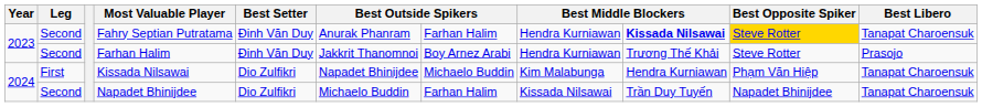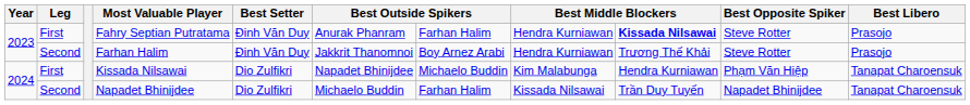 <table class="wikitable">
 <tr>
 <th>Year</th>
 <th>Leg</th>
 <th width=1% rowspan=5 bgcolor=#ffffff></th>
 <th>Most Valuable Player</th>
 <th>Best Setter</th>
 <th colspan=2>Best Outside Spikers</th>
 <th colspan=2>Best Middle Blockers</th>
 <th>Best Opposite Spiker</th>
 <th>Best Libero</th>
 </tr>
 <tr>
 <td align=center rowspan=2><a href='#'>2023</a></td>
-<td align=left> <a href='#'>Second</a></td>
+<td align=left> <a href='#'>First</a></td>
 <td> <a href='#'>Fahry Septian Putratama</a></td>
 <td> <a href='#'>Đinh Văn Duy</a></td>
 <td> <a href='#'>Anurak Phanram</a></td>
 <td> <a href='#'>Farhan Halim</a></td>
 <td> <a href='#'>Hendra Kurniawan</a></td>
 <td><strong> <a href='#'>Kissada Nilsawai</a></strong></td>
-<td style="background: gold;"> <a href='#'>Steve Rotter</a></td>
-<td> <a href='#'>Tanapat Charoensuk</a></td>
+<td> <a href='#'>Steve Rotter</a></td>
+<td> <a href='#'>Prasojo</a></td>
 </tr>
 <tr>
 <td align=left> <a href='#'>Second</a></td>
 <td> <a href='#'>Farhan Halim</a></td>
 <td> <a href='#'>Đinh Văn Duy</a></td>
 <td> <a href='#'>Jakkrit Thanomnoi</a></td>
 <td> <a href='#'>Boy Arnez Arabi</a></td>
 <td> <a href='#'>Hendra Kurniawan</a></td>
 <td> <a href='#'>Trương Thế Khải</a></td>
 <td> <a href='#'>Steve Rotter</a></td>
 <td> <a href='#'>Prasojo</a></td>
 </tr>
 <tr>
 <td align=center rowspan=2><a href='#'>2024</a></td>
 <td align=left> <a href='#'>First</a></td>
 <td> <a href='#'>Kissada Nilsawai</a></td>
 <td> <a href='#'>Dio Zulfikri</a></td>
 <td> <a href='#'>Napadet Bhinijdee</a></td>
 <td> <a href='#'>Michaelo Buddin</a></td>
 <td> <a href='#'>Kim Malabunga</a></td>
 <td> <a href='#'>Hendra Kurniawan</a></td>
 <td> <a href='#'>Phạm Văn Hiệp</a></td>
 <td> <a href='#'>Tanapat Charoensuk</a></td>
 </tr>
 <tr>
 <td align=left> <a href='#'>Second</a></td>
 <td> <a href='#'>Napadet Bhinijdee</a></td>
 <td> <a href='#'>Dio Zulfikri</a></td>
 <td> <a href='#'>Michaelo Buddin</a></td>
 <td> <a href='#'>Farhan Halim</a></td>
 <td> <a href='#'>Kissada Nilsawai</a></td>
 <td> <a href='#'>Trần Duy Tuyến</a></td>
 <td> <a href='#'>Napadet Bhinijdee</a></td>
 <td> <a href='#'>Tanapat Charoensuk</a></td>
 </tr>
 </table>
